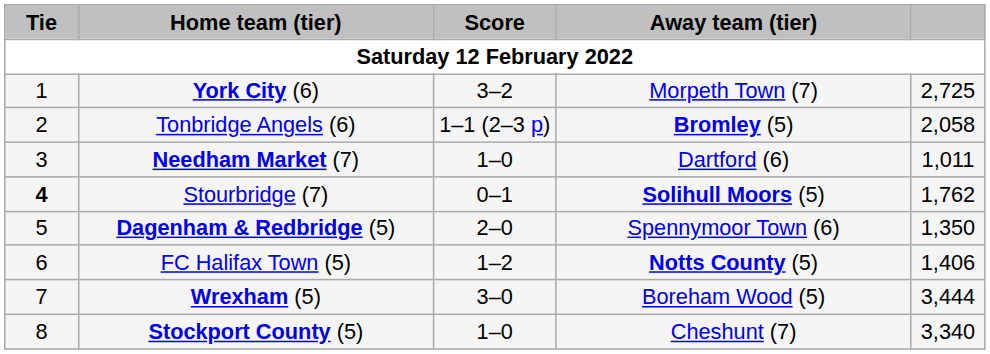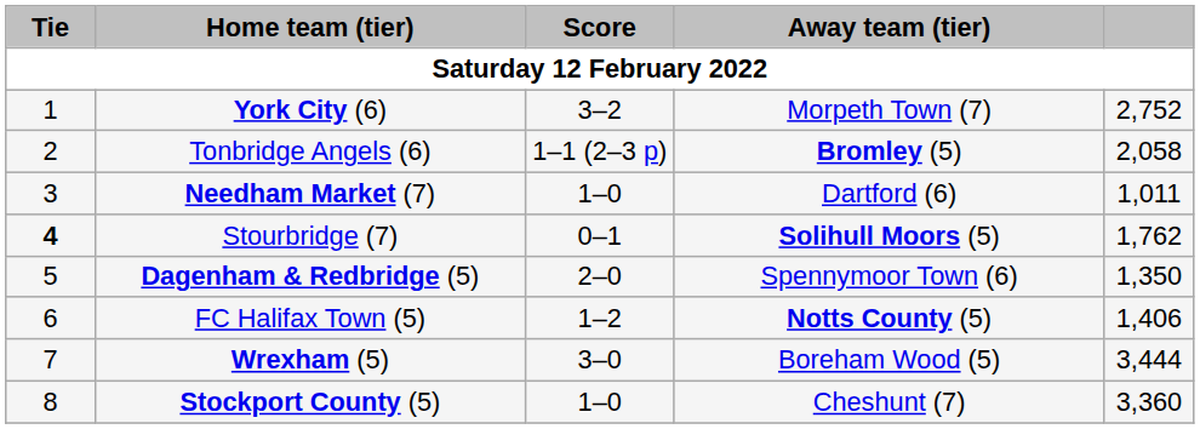 <table class="wikitable" style="width: 650px; background:WhiteSmoke; text-align:center; font-size:90%">
 <tr>
 <td scope="col" style="width:  7.50%; background:silver;"><strong>Tie</strong></td>
 <td scope="col" style="width: 36.25%; background:silver;"><strong>Home team (tier)</strong></td>
 <td scope="col" style="width: 12.50%; background:silver;"><strong>Score</strong></td>
 <td scope="col" style="width: 36.25%; background:silver;"><strong>Away team (tier)</strong></td>
 <td scope="col" style="width:  7.50%; background:silver;"><strong></strong></td>
 </tr>
 <tr>
 <td colspan="5" style= background:White><strong>Saturday 12 February 2022</strong></td>
 </tr>
 <tr>
 <td>1</td>
 <td><strong><a href='#'>York City</a></strong> (6)</td>
 <td>3–2</td>
 <td><a href='#'>Morpeth Town</a> (7)</td>
-<td>2,725</td>
+<td>2,752</td>
 </tr>
 <tr>
 <td>2</td>
 <td><a href='#'>Tonbridge Angels</a> (6)</td>
 <td>1–1 (2–3 <a href='#'>p</a>)</td>
 <td><strong><a href='#'>Bromley</a></strong> (5)</td>
 <td>2,058</td>
 </tr>
 <tr>
 <td>3</td>
 <td><strong><a href='#'>Needham Market</a></strong> (7)</td>
 <td>1–0</td>
 <td><a href='#'>Dartford</a> (6)</td>
 <td>1,011</td>
 </tr>
 <tr>
 <td><strong>4</strong></td>
 <td><a href='#'>Stourbridge</a> (7)</td>
 <td>0–1</td>
 <td><strong><a href='#'>Solihull Moors</a></strong> (5)</td>
 <td>1,762</td>
 </tr>
 <tr>
 <td>5</td>
 <td><strong><a href='#'>Dagenham & Redbridge</a></strong> (5)</td>
 <td>2–0</td>
 <td><a href='#'>Spennymoor Town</a> (6)</td>
 <td>1,350</td>
 </tr>
 <tr>
 <td>6</td>
 <td><a href='#'>FC Halifax Town</a> (5)</td>
 <td>1–2</td>
 <td><strong><a href='#'>Notts County</a></strong> (5)</td>
 <td>1,406</td>
 </tr>
 <tr>
 <td>7</td>
 <td><strong><a href='#'>Wrexham</a></strong> (5)</td>
 <td>3–0</td>
 <td><a href='#'>Boreham Wood</a> (5)</td>
 <td>3,444</td>
 </tr>
 <tr>
 <td>8</td>
 <td><strong><a href='#'>Stockport County</a></strong> (5)</td>
 <td>1–0</td>
 <td><a href='#'>Cheshunt</a> (7)</td>
-<td>3,340</td>
+<td>3,360</td>
 </tr>
 </table>
